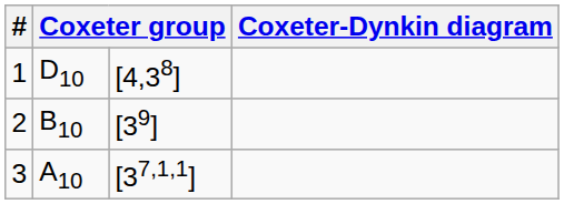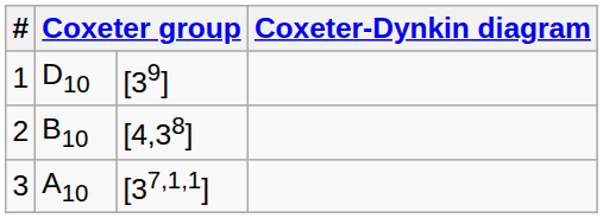 <table class=wikitable>
 <tr>
 <th>#</th>
 <th colspan=2><a href='#'>Coxeter group</a></th>
 <th><a href='#'>Coxeter-Dynkin diagram</a></th>
 </tr>
 <tr>
 <td>1</td>
 <td>D<sub>10</sub></td>
-<td>[4,3<sup>8</sup>]</td>
+<td>[3<sup>9</sup>]</td>
 <td></td>
 </tr>
 <tr>
 <td>2</td>
 <td>B<sub>10</sub></td>
-<td>[3<sup>9</sup>]</td>
+<td>[4,3<sup>8</sup>]</td>
 <td></td>
 </tr>
 <tr>
 <td>3</td>
 <td>A<sub>10</sub></td>
 <td>[3<sup>7,1,1</sup>]</td>
 <td></td>
 </tr>
 </table>
